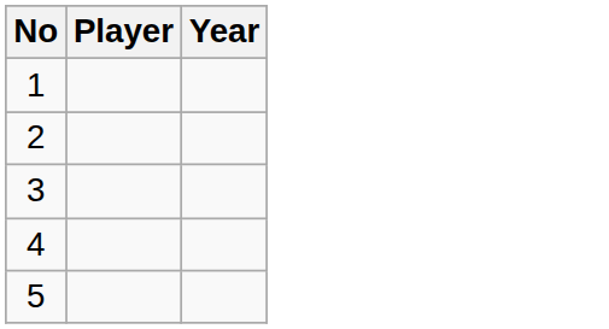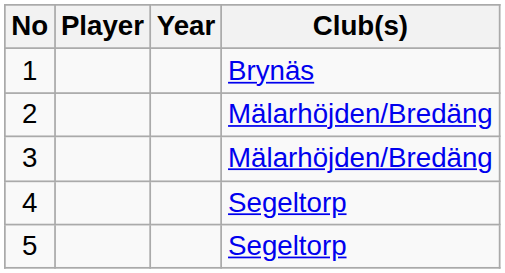 <table class="wikitable sortable" style="text-align: center;">
 <tr>
 <th>No</th>
 <th>Player</th>
 <th>Year</th>
+<th>Club(s)</th>
 </tr>
 <tr>
 <td>1</td>
 <td align=left></td>
 <td></td>
+<td align=left><a href='#'>Brynäs</a></td>
 </tr>
 <tr>
 <td>2</td>
 <td align=left></td>
 <td></td>
+<td align=left><a href='#'>Mälarhöjden/Bredäng</a></td>
 </tr>
 <tr>
 <td>3</td>
 <td align=left></td>
 <td></td>
+<td align=left><a href='#'>Mälarhöjden/Bredäng</a></td>
 </tr>
 <tr>
 <td>4</td>
 <td align=left></td>
 <td></td>
+<td align=left><a href='#'>Segeltorp</a></td>
 </tr>
 <tr>
 <td>5</td>
 <td align=left></td>
 <td></td>
+<td align=left><a href='#'>Segeltorp</a></td>
 </tr>
 </table>
